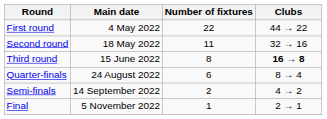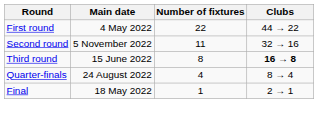 <table class="wikitable" style="text-align:center">
 <tr>
 <th>Round</th>
 <th>Main date</th>
 <th>Number of fixtures</th>
 <th width=100>Clubs</th>
 </tr>
 <tr>
 <td align=left><a href='#'>First round</a></td>
 <td align=right>4 May 2022</td>
 <td>22</td>
 <td>44 → 22</td>
 </tr>
 <tr>
 <td align=left><a href='#'>Second round</a></td>
-<td align=right>18 May 2022</td>
+<td align=right>5 November 2022</td>
 <td>11</td>
 <td>32 → 16</td>
 </tr>
 <tr>
 <td align=left><a href='#'>Third round</a></td>
 <td align=right>15 June 2022</td>
 <td>8</td>
 <td><strong>16 → 8</strong></td>
 </tr>
 <tr>
 <td align=left><a href='#'>Quarter-finals</a></td>
 <td align=right>24 August 2022</td>
-<td>6</td>
+<td>4</td>
 <td>8 → 4</td>
 </tr>
 <tr>
-<td align=left><a href='#'>Semi-finals</a></td>
-<td align=right>14 September 2022</td>
-<td>2</td>
-<td>4 → 2</td>
-</tr>
-<tr>
 <td align=left><a href='#'>Final</a></td>
-<td align=right>5 November 2022</td>
+<td align=right>18 May 2022</td>
 <td>1</td>
 <td>2 → 1</td>
 </tr>
 </table>
